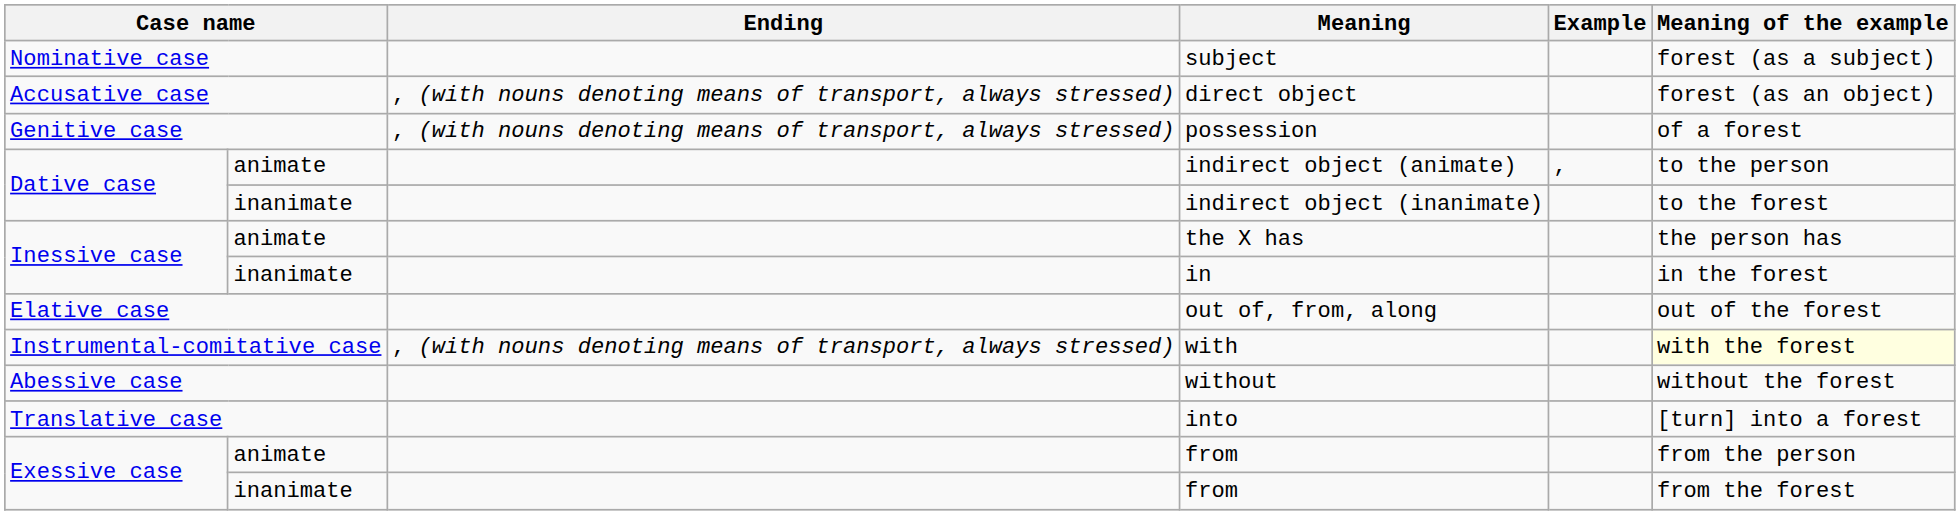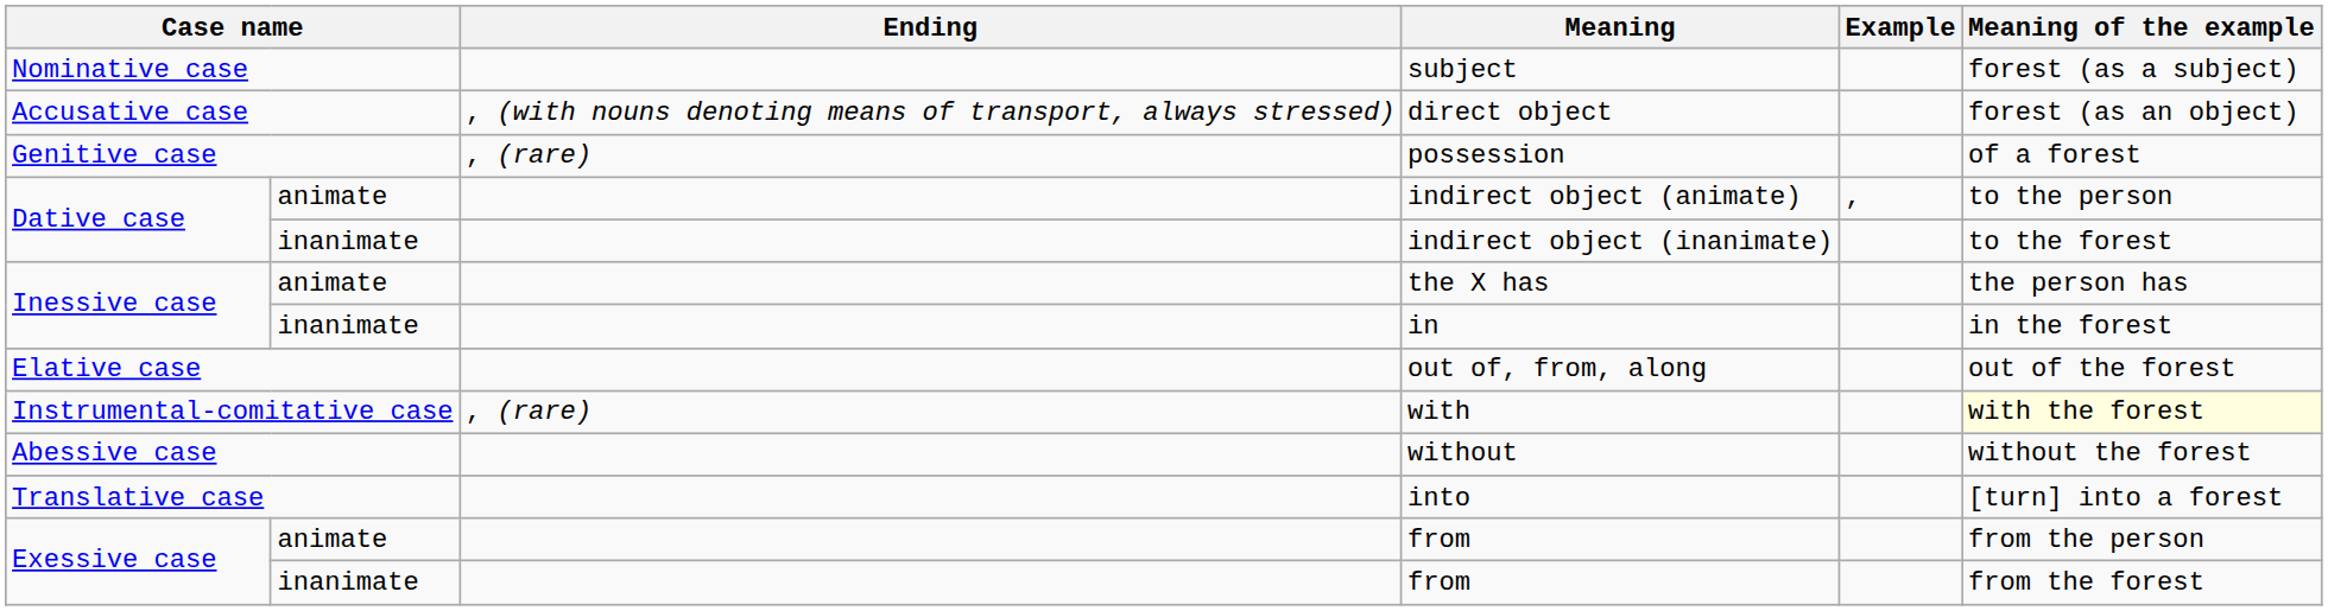 <table class="wikitable">
 <tr>
 <th colspan="2">Case name</th>
 <th>Ending</th>
 <th>Meaning</th>
 <th>Example</th>
 <th>Meaning of the example</th>
 </tr>
 <tr>
 <td colspan="2"><a href='#'>Nominative case</a></td>
 <td></td>
 <td>subject</td>
 <td></td>
 <td>forest (as a subject)</td>
 </tr>
 <tr>
 <td colspan="2"><a href='#'>Accusative case</a></td>
 <td>, <em> (with nouns denoting means of transport, always stressed)</em></td>
 <td>direct object</td>
 <td></td>
 <td>forest (as an object)</td>
 </tr>
 <tr>
 <td colspan="2"><a href='#'>Genitive case</a></td>
-<td>, <em> (with nouns denoting means of transport, always stressed)</em></td>
+<td>, <em> (rare)</em></td>
 <td>possession</td>
 <td></td>
 <td>of a forest</td>
 </tr>
 <tr>
 <td rowspan="2"><a href='#'>Dative case</a></td>
 <td>animate</td>
 <td></td>
 <td>indirect object (animate)</td>
 <td>, </td>
 <td>to the person</td>
 </tr>
 <tr>
 <td>inanimate</td>
 <td></td>
 <td>indirect object (inanimate)</td>
 <td></td>
 <td>to the forest</td>
 </tr>
 <tr>
 <td rowspan="2"><a href='#'>Inessive case</a></td>
 <td>animate</td>
 <td></td>
 <td>the X has</td>
 <td></td>
 <td>the person has</td>
 </tr>
 <tr>
 <td>inanimate</td>
 <td></td>
 <td>in</td>
 <td></td>
 <td>in the forest</td>
 </tr>
 <tr>
 <td colspan="2"><a href='#'>Elative case</a></td>
 <td></td>
 <td>out of, from, along</td>
 <td></td>
 <td>out of the forest</td>
 </tr>
 <tr>
 <td colspan="2"><a href='#'>Instrumental-comitative case</a></td>
-<td>, <em> (with nouns denoting means of transport, always stressed)</em></td>
+<td>, <em> (rare)</em></td>
 <td>with</td>
 <td></td>
 <td style="background: lightyellow;">with the forest</td>
 </tr>
 <tr>
 <td colspan="2"><a href='#'>Abessive case</a></td>
 <td></td>
 <td>without</td>
 <td></td>
 <td>without the forest</td>
 </tr>
 <tr>
 <td colspan="2"><a href='#'>Translative case</a></td>
 <td></td>
 <td>into</td>
 <td></td>
 <td>[turn] into a forest</td>
 </tr>
 <tr>
 <td rowspan="2"><a href='#'>Exessive case</a></td>
 <td>animate</td>
 <td></td>
 <td>from</td>
 <td></td>
 <td>from the person</td>
 </tr>
 <tr>
 <td>inanimate</td>
 <td></td>
 <td>from</td>
 <td></td>
 <td>from the forest</td>
 </tr>
 </table>
